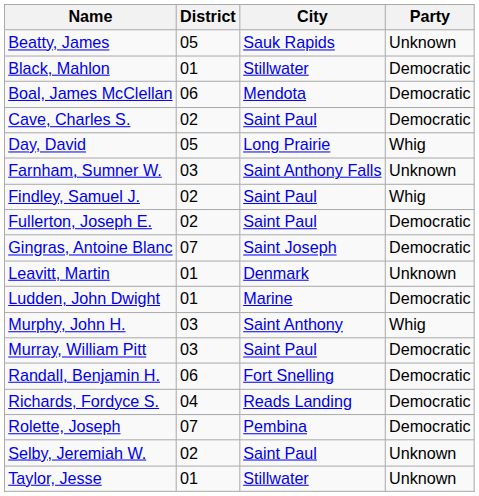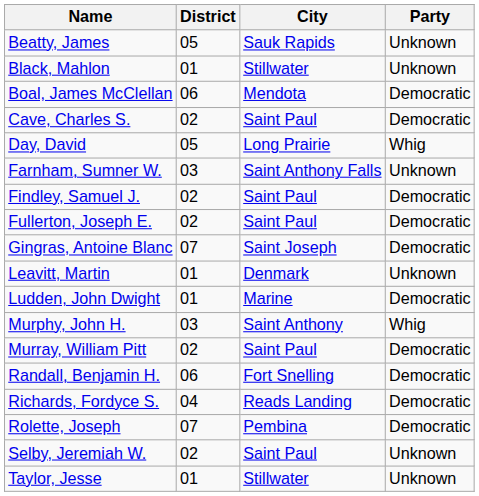 <table class="wikitable sortable">
 <tr>
 <th>Name</th>
 <th>District</th>
 <th>City</th>
 <th>Party</th>
 </tr>
 <tr>
 <td><a href='#'>Beatty, James</a></td>
 <td>05</td>
 <td><a href='#'>Sauk Rapids</a></td>
 <td>Unknown</td>
 </tr>
 <tr>
 <td><a href='#'>Black, Mahlon</a></td>
 <td>01</td>
 <td><a href='#'>Stillwater</a></td>
-<td>Democratic</td>
+<td>Unknown</td>
 </tr>
 <tr>
 <td><a href='#'>Boal, James McClellan</a></td>
 <td>06</td>
 <td><a href='#'>Mendota</a></td>
 <td>Democratic</td>
 </tr>
 <tr>
 <td><a href='#'>Cave, Charles S.</a></td>
 <td>02</td>
 <td><a href='#'>Saint Paul</a></td>
 <td>Democratic</td>
 </tr>
 <tr>
 <td><a href='#'>Day, David</a></td>
 <td>05</td>
 <td><a href='#'>Long Prairie</a></td>
 <td>Whig</td>
 </tr>
 <tr>
 <td><a href='#'>Farnham, Sumner W.</a></td>
 <td>03</td>
 <td><a href='#'>Saint Anthony Falls</a></td>
 <td>Unknown</td>
 </tr>
 <tr>
 <td><a href='#'>Findley, Samuel J.</a></td>
 <td>02</td>
 <td><a href='#'>Saint Paul</a></td>
-<td>Whig</td>
+<td>Democratic</td>
 </tr>
 <tr>
 <td><a href='#'>Fullerton, Joseph E.</a></td>
 <td>02</td>
 <td><a href='#'>Saint Paul</a></td>
 <td>Democratic</td>
 </tr>
 <tr>
 <td><a href='#'>Gingras, Antoine Blanc</a></td>
 <td>07</td>
 <td><a href='#'>Saint Joseph</a></td>
 <td>Democratic</td>
 </tr>
 <tr>
 <td><a href='#'>Leavitt, Martin</a></td>
 <td>01</td>
 <td><a href='#'>Denmark</a></td>
 <td>Unknown</td>
 </tr>
 <tr>
 <td><a href='#'>Ludden, John Dwight</a></td>
 <td>01</td>
 <td><a href='#'>Marine</a></td>
 <td>Democratic</td>
 </tr>
 <tr>
 <td><a href='#'>Murphy, John H.</a></td>
 <td>03</td>
 <td><a href='#'>Saint Anthony</a></td>
 <td>Whig</td>
 </tr>
 <tr>
 <td><a href='#'>Murray, William Pitt</a></td>
-<td>03</td>
+<td>02</td>
 <td><a href='#'>Saint Paul</a></td>
 <td>Democratic</td>
 </tr>
 <tr>
 <td><a href='#'>Randall, Benjamin H.</a></td>
 <td>06</td>
 <td><a href='#'>Fort Snelling</a></td>
 <td>Democratic</td>
 </tr>
 <tr>
 <td><a href='#'>Richards, Fordyce S.</a></td>
 <td>04</td>
 <td><a href='#'>Reads Landing</a></td>
 <td>Democratic</td>
 </tr>
 <tr>
 <td><a href='#'>Rolette, Joseph</a></td>
 <td>07</td>
 <td><a href='#'>Pembina</a></td>
 <td>Democratic</td>
 </tr>
 <tr>
 <td><a href='#'>Selby, Jeremiah W.</a></td>
 <td>02</td>
 <td><a href='#'>Saint Paul</a></td>
 <td>Unknown</td>
 </tr>
 <tr>
 <td><a href='#'>Taylor, Jesse</a></td>
 <td>01</td>
 <td><a href='#'>Stillwater</a></td>
 <td>Unknown</td>
 </tr>
 </table>
